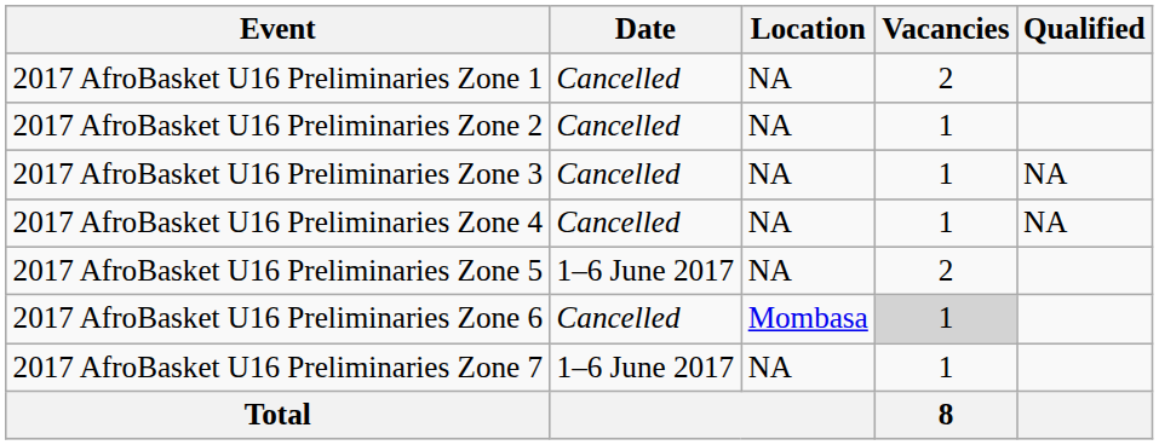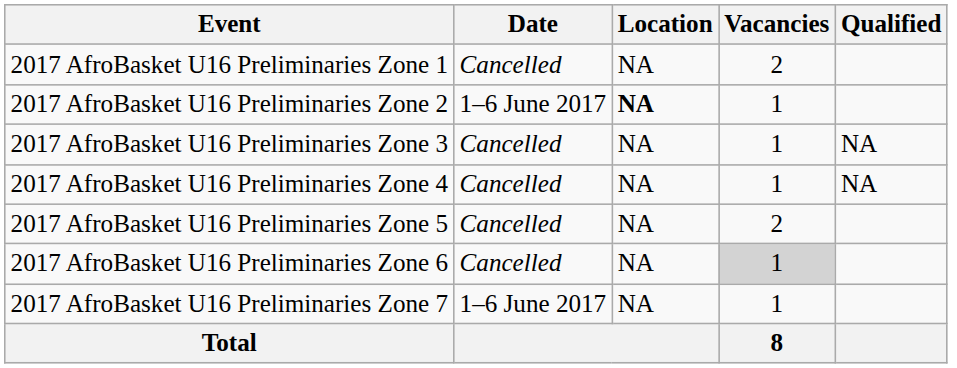 <table class="wikitable">
 <tr>
 <th>Event</th>
 <th>Date</th>
 <th>Location</th>
 <th>Vacancies</th>
 <th>Qualified</th>
 </tr>
 <tr>
 <td>2017 AfroBasket U16 Preliminaries Zone 1</td>
 <td><em>Cancelled</em></td>
 <td>NA</td>
 <td align=center>2</td>
 <td><br></td>
 </tr>
 <tr>
 <td>2017 AfroBasket U16 Preliminaries Zone 2</td>
-<td><em>Cancelled</em></td>
-<td>NA</td>
+<td>1–6 June 2017</td>
+<td><strong>NA</strong></td>
 <td align=center>1</td>
 <td></td>
 </tr>
 <tr>
 <td>2017 AfroBasket U16 Preliminaries Zone 3</td>
 <td><em>Cancelled</em></td>
 <td>NA</td>
 <td align=center>1</td>
 <td>NA</td>
 </tr>
 <tr>
 <td>2017 AfroBasket U16 Preliminaries Zone 4</td>
 <td><em>Cancelled</em></td>
 <td>NA</td>
 <td align=center>1</td>
 <td>NA</td>
 </tr>
 <tr>
 <td>2017 AfroBasket U16 Preliminaries Zone 5</td>
-<td>1–6 June 2017</td>
+<td><em>Cancelled</em></td>
 <td>NA</td>
 <td align=center>2</td>
 <td><br></td>
 </tr>
 <tr>
 <td>2017 AfroBasket U16 Preliminaries Zone 6</td>
 <td><em>Cancelled</em></td>
-<td> <a href='#'>Mombasa</a></td>
+<td>NA</td>
 <td align=center style="background: lightgrey;">1</td>
 <td></td>
 </tr>
 <tr>
 <td>2017 AfroBasket U16 Preliminaries Zone 7</td>
 <td>1–6 June 2017</td>
 <td>NA</td>
 <td align=center>1</td>
 <td><br></td>
 </tr>
 <tr>
 <th>Total</th>
 <th colspan="2"></th>
 <th>8</th>
 <th></th>
 </tr>
 </table>
